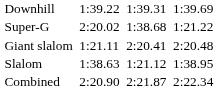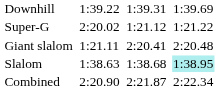 <table>
 <tr>
 <td>Downhill<br></td>
 <td></td>
 <td>1:39.22</td>
 <td></td>
 <td>1:39.31</td>
 <td></td>
 <td>1:39.69</td>
 </tr>
 <tr>
 <td>Super-G<br></td>
 <td></td>
 <td>2:20.02</td>
 <td></td>
-<td>1:38.68</td>
+<td>1:21.12</td>
 <td></td>
 <td>1:21.22</td>
 </tr>
 <tr>
 <td>Giant slalom<br></td>
 <td></td>
 <td>1:21.11</td>
 <td></td>
 <td>2:20.41</td>
 <td></td>
 <td>2:20.48</td>
 </tr>
 <tr>
 <td>Slalom<br></td>
 <td></td>
 <td>1:38.63</td>
 <td></td>
-<td>1:21.12</td>
+<td>1:38.68</td>
 <td></td>
-<td>1:38.95</td>
+<td style="background: paleturquoise;">1:38.95</td>
 </tr>
 <tr>
 <td>Combined<br></td>
 <td></td>
 <td>2:20.90</td>
 <td></td>
 <td>2:21.87</td>
 <td></td>
 <td>2:22.34</td>
 </tr>
 </table>
